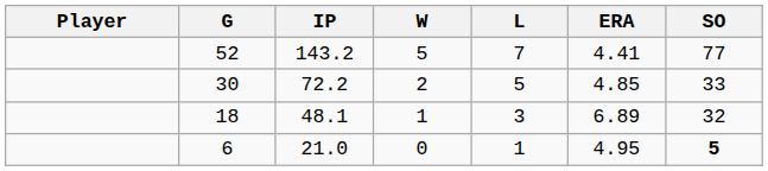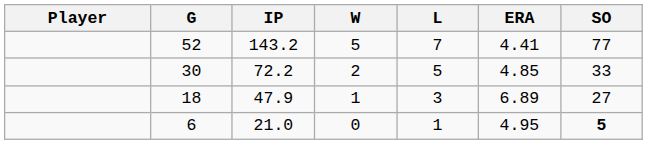 <table class="wikitable sortable">
 <tr>
 <th bgcolor="#DDDDFF" width="16%">Player</th>
 <th bgcolor="#DDDDFF" width="9%">G</th>
 <th bgcolor="#DDDDFF" width="9%">IP</th>
 <th bgcolor="#DDDDFF" width="9%">W</th>
 <th bgcolor="#DDDDFF" width="9%">L</th>
 <th bgcolor="#DDDDFF" width="9%">ERA</th>
 <th bgcolor="#DDDDFF" width="9%">SO</th>
 </tr>
 <tr align="center">
 <td></td>
 <td>52</td>
 <td>143.2</td>
 <td>5</td>
 <td>7</td>
 <td>4.41</td>
 <td>77</td>
 </tr>
 <tr align="center">
 <td></td>
 <td>30</td>
 <td>72.2</td>
 <td>2</td>
 <td>5</td>
 <td>4.85</td>
 <td>33</td>
 </tr>
 <tr align="center">
 <td></td>
 <td>18</td>
-<td>48.1</td>
+<td>47.9</td>
 <td>1</td>
 <td>3</td>
 <td>6.89</td>
-<td>32</td>
+<td>27</td>
 </tr>
 <tr align="center">
 <td></td>
 <td>6</td>
 <td>21.0</td>
 <td>0</td>
 <td>1</td>
 <td>4.95</td>
 <td><strong>5</strong></td>
 </tr>
 </table>
